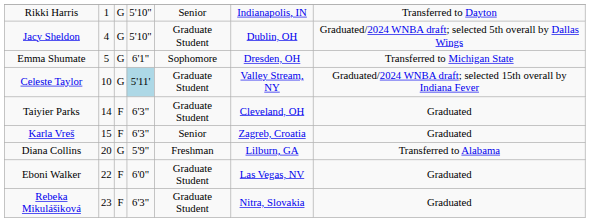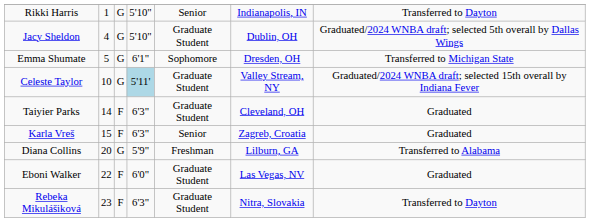 <table class="wikitable sortable" style="text-align: center">
 <tr align=center>
 </tr>
 <tr>
 <td>Rikki Harris</td>
 <td>1</td>
 <td>G</td>
 <td>5'10"</td>
 <td> Senior</td>
 <td><a href='#'>Indianapolis, IN</a></td>
 <td>Transferred to <a href='#'>Dayton</a></td>
 </tr>
 <tr>
 <td><a href='#'>Jacy Sheldon</a></td>
 <td>4</td>
 <td>G</td>
 <td>5'10"</td>
 <td>Graduate Student</td>
 <td><a href='#'>Dublin, OH</a></td>
 <td>Graduated/<a href='#'>2024 WNBA draft</a>; selected 5th overall by <a href='#'>Dallas Wings</a></td>
 </tr>
 <tr>
 <td>Emma Shumate</td>
 <td>5</td>
 <td>G</td>
 <td>6'1"</td>
 <td> Sophomore</td>
 <td><a href='#'>Dresden, OH</a></td>
 <td>Transferred to <a href='#'>Michigan State</a></td>
 </tr>
 <tr>
 <td><a href='#'>Celeste Taylor</a></td>
 <td>10</td>
 <td>G</td>
 <td style="background: lightblue;">5'11'</td>
 <td>Graduate Student</td>
 <td><a href='#'>Valley Stream, NY</a></td>
 <td>Graduated/<a href='#'>2024 WNBA draft</a>; selected 15th overall by <a href='#'>Indiana Fever</a></td>
 </tr>
 <tr>
 <td>Taiyier Parks</td>
 <td>14</td>
 <td>F</td>
 <td>6'3"</td>
 <td>Graduate Student</td>
 <td><a href='#'>Cleveland, OH</a></td>
 <td>Graduated</td>
 </tr>
 <tr>
 <td><a href='#'>Karla Vreš</a></td>
 <td>15</td>
 <td>F</td>
 <td>6'3"</td>
 <td> Senior</td>
 <td><a href='#'>Zagreb, Croatia</a></td>
 <td>Graduated</td>
 </tr>
 <tr>
 <td>Diana Collins</td>
 <td>20</td>
 <td>G</td>
 <td>5'9"</td>
 <td>Freshman</td>
 <td><a href='#'>Lilburn, GA</a></td>
 <td>Transferred to <a href='#'>Alabama</a></td>
 </tr>
 <tr>
 <td>Eboni Walker</td>
 <td>22</td>
 <td>F</td>
 <td>6'0"</td>
 <td>Graduate Student</td>
 <td><a href='#'>Las Vegas, NV</a></td>
 <td>Graduated</td>
 </tr>
 <tr>
 <td><a href='#'>Rebeka Mikulášiková</a></td>
 <td>23</td>
 <td>F</td>
 <td>6'3"</td>
 <td>Graduate Student</td>
 <td><a href='#'>Nitra, Slovakia</a></td>
-<td>Graduated</td>
+<td>Transferred to <a href='#'>Dayton</a></td>
 </tr>
 </table>
